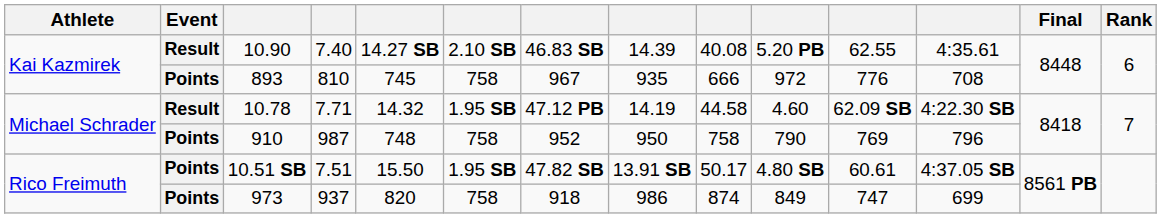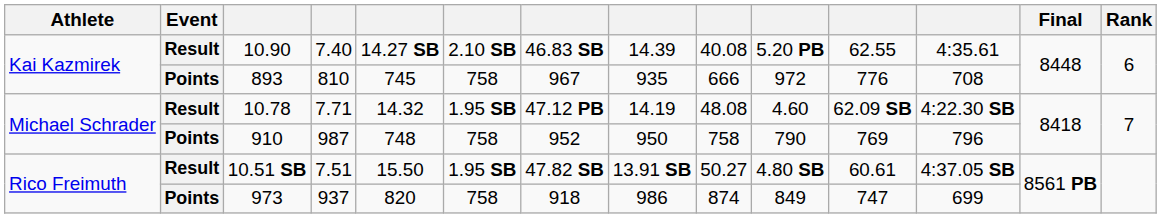 <table class="wikitable" style="font-size:90%">
 <tr>
 <th>Athlete</th>
 <th>Event</th>
 <th></th>
 <th></th>
 <th></th>
 <th></th>
 <th></th>
 <th></th>
 <th></th>
 <th></th>
 <th></th>
 <th></th>
 <th>Final</th>
 <th>Rank</th>
 </tr>
 <tr style=text-align:center>
 <td rowspan=2 style=text-align:left><a href='#'>Kai Kazmirek</a></td>
 <th style="font-size:95%">Result</th>
 <td>10.90</td>
 <td>7.40</td>
 <td>14.27 <strong>SB</strong></td>
 <td>2.10 <strong>SB</strong></td>
 <td>46.83 <strong>SB</strong></td>
 <td>14.39</td>
 <td>40.08</td>
 <td>5.20 <strong>PB</strong></td>
 <td>62.55</td>
 <td>4:35.61</td>
 <td rowspan=2>8448</td>
 <td rowspan=2>6</td>
 </tr>
 <tr style=text-align:center>
 <th style="font-size:95%">Points</th>
 <td>893</td>
 <td>810</td>
 <td>745</td>
 <td>758</td>
 <td>967</td>
 <td>935</td>
 <td>666</td>
 <td>972</td>
 <td>776</td>
 <td>708</td>
 </tr>
 <tr style=text-align:center>
 <td rowspan=2 style=text-align:left><a href='#'>Michael Schrader</a></td>
 <th style="font-size:95%">Result</th>
 <td>10.78</td>
 <td>7.71</td>
 <td>14.32</td>
 <td>1.95 <strong>SB</strong></td>
 <td>47.12 <strong>PB</strong></td>
 <td>14.19</td>
-<td>44.58</td>
+<td>48.08</td>
 <td>4.60</td>
 <td>62.09 <strong>SB</strong></td>
 <td>4:22.30 <strong>SB</strong></td>
 <td rowspan=2>8418</td>
 <td rowspan=2>7</td>
 </tr>
 <tr style=text-align:center>
 <th style="font-size:95%">Points</th>
 <td>910</td>
 <td>987</td>
 <td>748</td>
 <td>758</td>
 <td>952</td>
 <td>950</td>
 <td>758</td>
 <td>790</td>
 <td>769</td>
 <td>796</td>
 </tr>
 <tr style=text-align:center>
 <td rowspan=2 style=text-align:left><a href='#'>Rico Freimuth</a></td>
-<th style="font-size:95%">Points</th>
+<th style="font-size:95%">Result</th>
 <td>10.51 <strong>SB</strong></td>
 <td>7.51</td>
 <td>15.50</td>
 <td>1.95 <strong>SB</strong></td>
 <td>47.82 <strong>SB</strong></td>
 <td>13.91 <strong>SB</strong></td>
-<td>50.17</td>
+<td>50.27</td>
 <td>4.80 <strong>SB</strong></td>
 <td>60.61</td>
 <td>4:37.05 <strong>SB</strong></td>
 <td rowspan=2>8561  <strong>PB</strong></td>
 <td rowspan=2></td>
 </tr>
 <tr style=text-align:center>
 <th style="font-size:95%">Points</th>
 <td>973</td>
 <td>937</td>
 <td>820</td>
 <td>758</td>
 <td>918</td>
 <td>986</td>
 <td>874</td>
 <td>849</td>
 <td>747</td>
 <td>699</td>
 </tr>
 </table>
